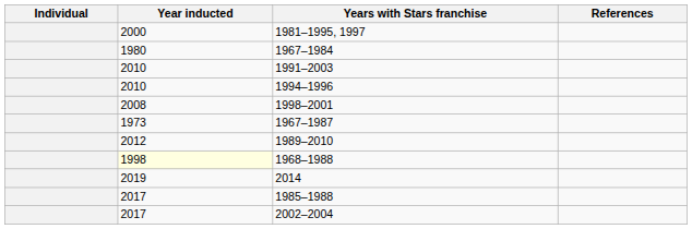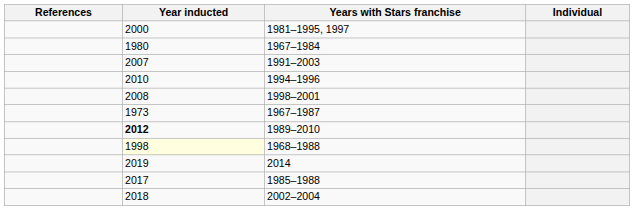 <table class="wikitable sortable" width="75%">
 <tr>
-<th scope="col">Individual</th>
+<th scope="col" class="unsortable">References</th>
 <th scope="col">Year inducted</th>
 <th scope="col">Years with Stars franchise</th>
-<th scope="col" class="unsortable">References</th>
+<th scope="col">Individual</th>
 </tr>
 <tr>
-<th scope="row"></th>
+<td></td>
 <td>2000</td>
 <td>1981–1995, 1997</td>
-<td></td>
+<th scope="row"></th>
 </tr>
 <tr>
-<th scope="row"></th>
+<td></td>
 <td>1980</td>
 <td>1967–1984</td>
-<td></td>
+<th scope="row"></th>
 </tr>
 <tr>
+<td></td>
+<td>2007</td>
+<td>1991–2003</td>
 <th scope="row"></th>
-<td>2010</td>
-<td>1991–2003</td>
-<td></td>
 </tr>
 <tr>
-<th scope="row"></th>
+<td></td>
 <td>2010</td>
 <td>1994–1996</td>
-<td></td>
+<th scope="row"></th>
 </tr>
 <tr>
-<th scope="row"></th>
+<td></td>
 <td>2008</td>
 <td>1998–2001</td>
-<td></td>
+<th scope="row"></th>
 </tr>
 <tr>
-<th scope="row"></th>
+<td></td>
 <td>1973</td>
 <td>1967–1987</td>
-<td></td>
+<th scope="row"></th>
 </tr>
 <tr>
+<td></td>
+<td><strong>2012</strong></td>
+<td>1989–2010</td>
 <th scope="row"></th>
-<td>2012</td>
-<td>1989–2010</td>
-<td></td>
 </tr>
 <tr>
-<th scope="row"></th>
+<td></td>
 <td style="background: lightyellow;">1998</td>
 <td>1968–1988</td>
-<td></td>
+<th scope="row"></th>
 </tr>
 <tr>
-<th scope="row"></th>
+<td></td>
 <td>2019</td>
 <td>2014</td>
-<td></td>
+<th scope="row"></th>
 </tr>
 <tr>
-<th scope="row"></th>
+<td></td>
 <td>2017</td>
 <td>1985–1988</td>
-<td></td>
+<th scope="row"></th>
 </tr>
 <tr>
+<td></td>
+<td>2018</td>
+<td>2002–2004</td>
 <th scope="row"></th>
-<td>2017</td>
-<td>2002–2004</td>
-<td></td>
 </tr>
 </table>
